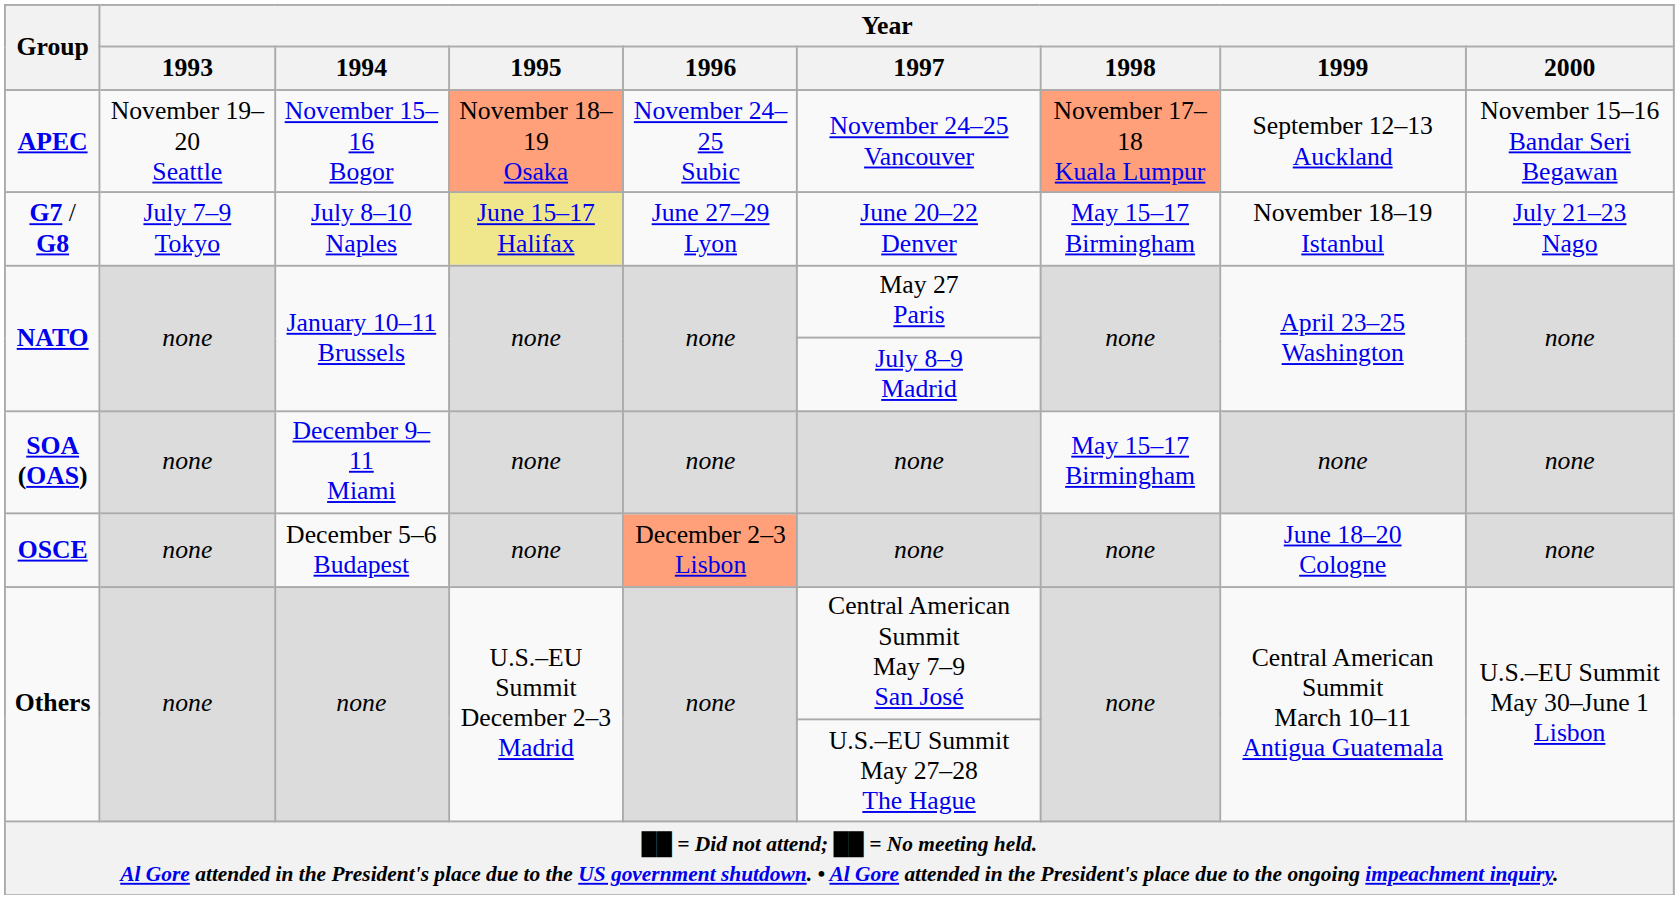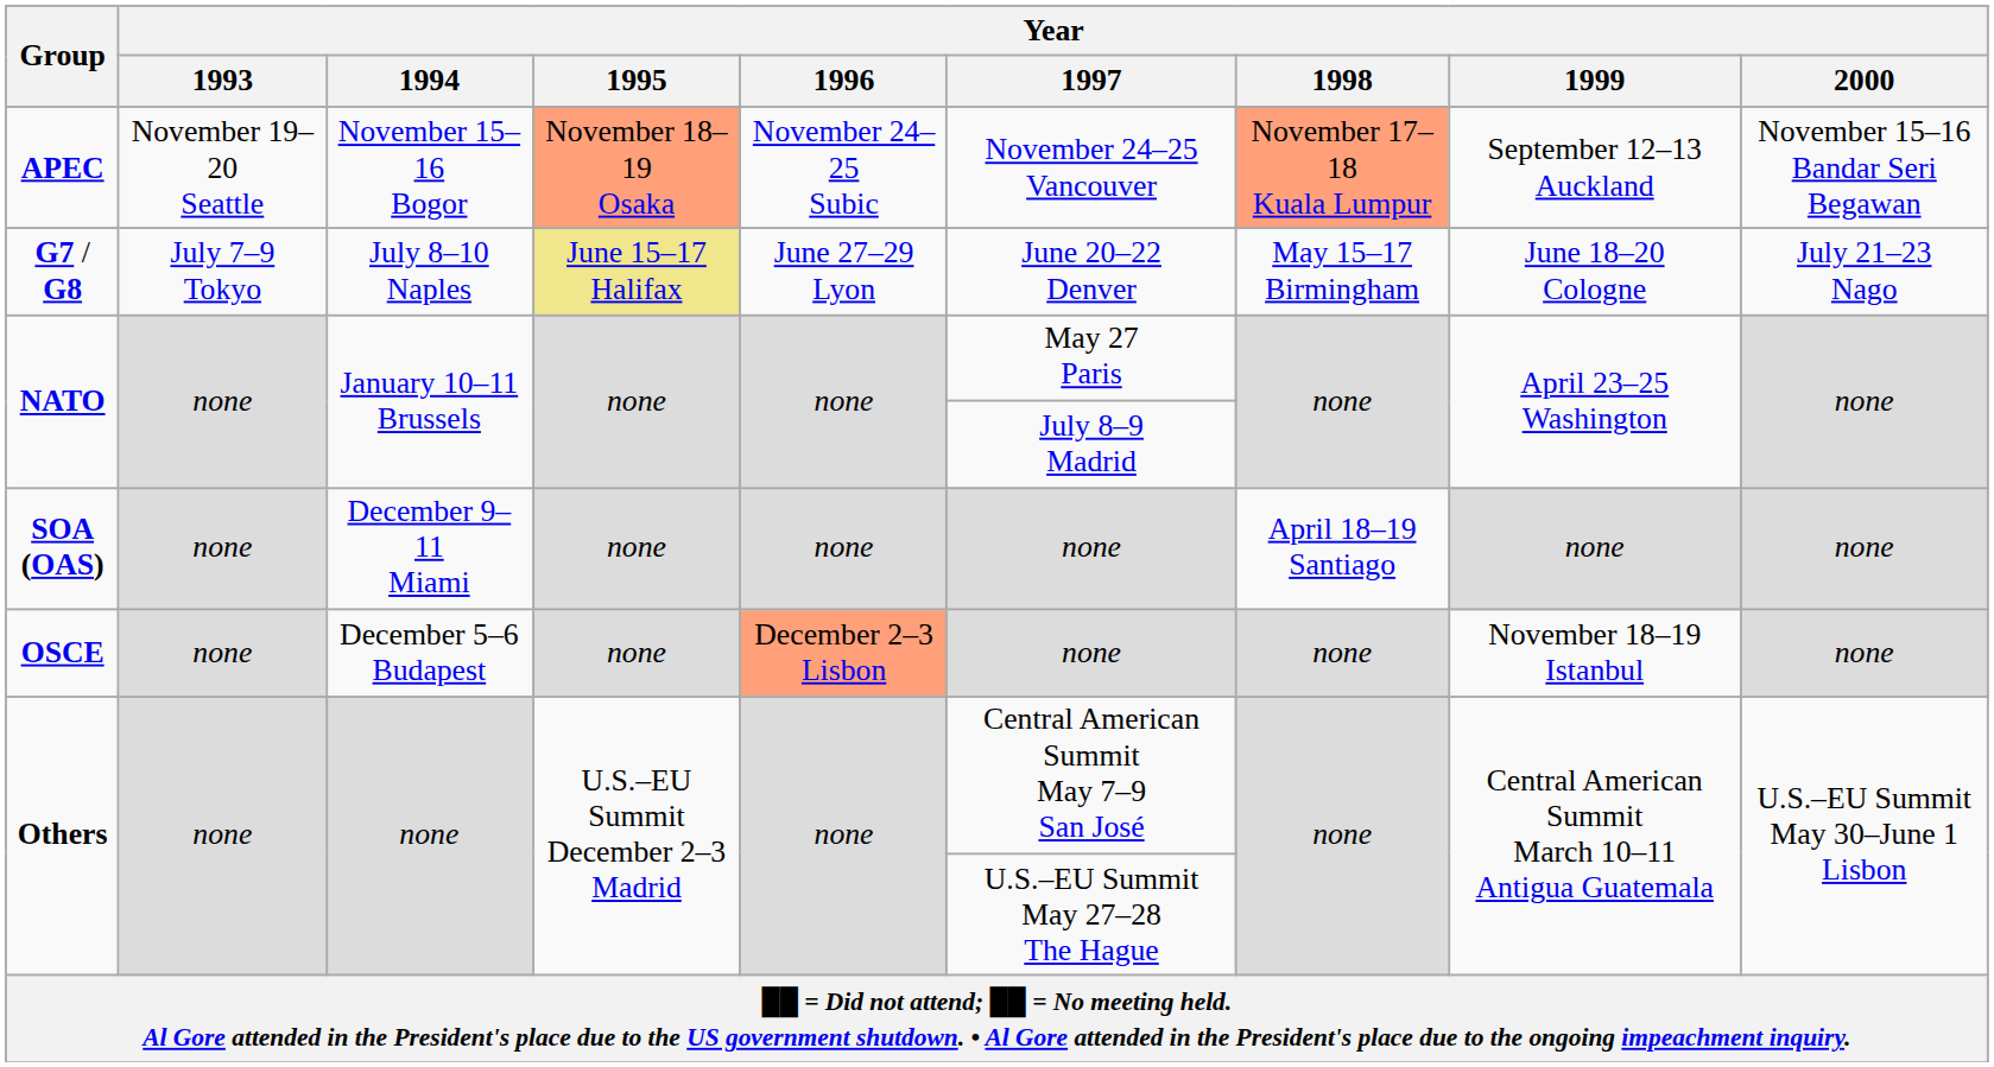 <table class="wikitable" style="margin:1em auto; font-size:85%; text-align:center;">
 <tr>
 <th rowspan="2">Group</th>
 <th colspan="8">Year</th>
 </tr>
 <tr>
 <th>1993</th>
 <th>1994</th>
 <th>1995</th>
 <th>1996</th>
 <th>1997</th>
 <th>1998</th>
 <th>1999</th>
 <th>2000</th>
 </tr>
 <tr>
 <td><strong><a href='#'>APEC</a></strong></td>
 <td>November 19–20<br> <a href='#'>Seattle</a></td>
 <td><a href='#'>November 15–16</a><br> <a href='#'>Bogor</a></td>
 <td style="background:#ffa07a;">November 18–19<br> <a href='#'>Osaka</a></td>
 <td><a href='#'>November 24–25</a><br> <a href='#'>Subic</a></td>
 <td><a href='#'>November 24–25</a><br> <a href='#'>Vancouver</a></td>
 <td style="background:#ffa07a;">November 17–18<br> <a href='#'>Kuala Lumpur</a></td>
 <td>September 12–13<br> <a href='#'>Auckland </a></td>
 <td>November 15–16<br> <a href='#'>Bandar Seri Begawan</a></td>
 </tr>
 <tr>
 <td><strong><a href='#'>G7</a></strong> / <strong><a href='#'>G8</a></strong></td>
 <td><a href='#'>July 7–9</a><br> <a href='#'>Tokyo</a></td>
 <td><a href='#'>July 8–10</a><br> <a href='#'>Naples</a></td>
 <td style="background: khaki;"><a href='#'>June 15–17</a><br> <a href='#'>Halifax</a></td>
 <td><a href='#'>June 27–29</a><br> <a href='#'>Lyon</a></td>
 <td><a href='#'>June 20–22</a><br> <a href='#'>Denver</a></td>
 <td><a href='#'>May 15–17</a><br> <a href='#'>Birmingham</a></td>
-<td>November 18–19<br> <a href='#'>Istanbul</a></td>
+<td><a href='#'>June 18–20</a><br> <a href='#'>Cologne</a></td>
 <td><a href='#'>July 21–23</a><br> <a href='#'>Nago</a></td>
 </tr>
 <tr>
 <td rowspan="2"><strong><a href='#'>NATO</a></strong></td>
 <td rowspan="2" style="background:#dcdcdc;"><em>none</em></td>
 <td rowspan="2"><a href='#'>January 10–11</a><br> <a href='#'>Brussels</a></td>
 <td rowspan="2" style="background:#dcdcdc;"><em>none</em></td>
 <td rowspan="2" style="background:#dcdcdc;"><em>none</em></td>
 <td>May 27<br> <a href='#'>Paris</a></td>
 <td rowspan="2" style="background:#dcdcdc;"><em>none</em></td>
 <td rowspan="2"><a href='#'>April 23–25</a><br> <a href='#'>Washington</a></td>
 <td rowspan="2" style="background:#dcdcdc;"><em>none</em></td>
 </tr>
 <tr>
 <td><a href='#'>July 8–9</a><br> <a href='#'>Madrid</a></td>
 </tr>
 <tr>
 <td><strong><a href='#'>SOA</a><br>(<a href='#'>OAS</a>)</strong></td>
 <td style="background:#dcdcdc;"><em>none</em></td>
 <td><a href='#'>December 9–11</a><br> <a href='#'>Miami</a></td>
 <td style="background:#dcdcdc;"><em>none</em></td>
 <td style="background:#dcdcdc;"><em>none</em></td>
 <td style="background:#dcdcdc;"><em>none</em></td>
-<td><a href='#'>May 15–17</a><br> <a href='#'>Birmingham</a></td>
+<td><a href='#'>April 18–19</a><br> <a href='#'>Santiago</a></td>
 <td style="background:#dcdcdc;"><em>none</em></td>
 <td style="background:#dcdcdc;"><em>none</em></td>
 </tr>
 <tr>
 <td><strong><a href='#'>OSCE</a></strong></td>
 <td style="background:#dcdcdc;"><em>none</em></td>
 <td>December 5–6<br> <a href='#'>Budapest</a></td>
 <td style="background:#dcdcdc;"><em>none</em></td>
 <td style="background:#ffa07a;">December 2–3<br> <a href='#'>Lisbon</a></td>
 <td style="background:#dcdcdc;"><em>none</em></td>
 <td style="background:#dcdcdc;"><em>none</em></td>
-<td><a href='#'>June 18–20</a><br> <a href='#'>Cologne</a></td>
+<td>November 18–19<br> <a href='#'>Istanbul</a></td>
 <td style="background:#dcdcdc;"><em>none</em></td>
 </tr>
 <tr>
 <td rowspan="2"><strong>Others</strong></td>
 <td rowspan="2" style="background:#dcdcdc;"><em>none</em></td>
 <td rowspan="2" style="background:#dcdcdc;"><em>none</em></td>
 <td rowspan="2">U.S.–EU Summit<br>December 2–3<br> <a href='#'>Madrid</a></td>
 <td rowspan="2" style="background:#dcdcdc;"><em>none</em></td>
 <td>Central American Summit<br>May 7–9<br> <a href='#'>San José</a></td>
 <td rowspan="2" style="background:#dcdcdc;"><em>none</em></td>
 <td rowspan="2">Central American Summit<br>March 10–11<br> <a href='#'>Antigua Guatemala</a></td>
 <td rowspan="2">U.S.–EU Summit<br>May 30–June 1<br> <a href='#'>Lisbon</a></td>
 </tr>
 <tr>
 <td>U.S.–EU Summit<br>May 27–28<br> <a href='#'>The Hague</a></td>
 </tr>
 <tr>
 <th colspan="9"><small><em><span>██</span> = Did not attend; <span>██</span> = No meeting held.<br><a href='#'>Al Gore</a> attended in the President's place due to the <a href='#'>US government shutdown</a>. • <a href='#'>Al Gore</a> attended in the President's place due to the ongoing <a href='#'>impeachment inquiry</a>.</em></small></th>
 </tr>
 </table>
